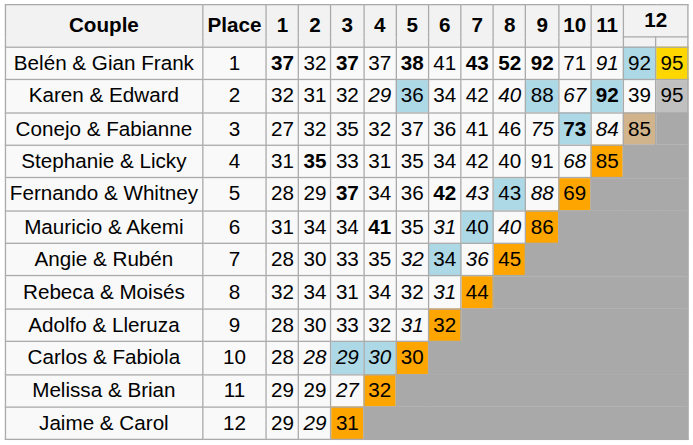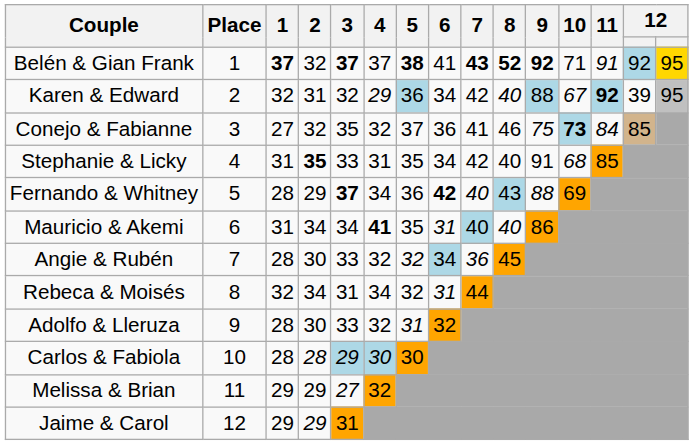 <table class="wikitable sortable" style="margin:auto; text-align:center; white-space:nowrap">
 <tr>
 <th rowspan=2>Couple</th>
 <th rowspan=2>Place</th>
 <th rowspan=2>1</th>
 <th rowspan=2>2</th>
 <th rowspan=2>3</th>
 <th rowspan=2>4</th>
 <th rowspan=2>5</th>
 <th rowspan=2>6</th>
 <th rowspan=2>7</th>
 <th rowspan=2>8</th>
 <th rowspan=2>9</th>
 <th rowspan=2>10</th>
 <th rowspan=2>11</th>
 <th colspan=2>12</th>
 </tr>
 <tr>
 <th></th>
 <th></th>
 </tr>
 <tr>
 <td>Belén & Gian Frank</td>
 <td>1</td>
 <td><span><strong>37</strong></span></td>
 <td>32</td>
 <td><span><strong>37</strong></span></td>
 <td>37</td>
 <td><span><strong>38</strong></span></td>
 <td>41</td>
 <td><span><strong>43</strong></span></td>
 <td><span><strong>52</strong></span></td>
 <td><span><strong>92</strong></span></td>
 <td>71</td>
 <td><span><em>91</em></span></td>
 <td bgcolor=lightblue>92</td>
 <td bgcolor=gold>95</td>
 </tr>
 <tr>
 <td>Karen & Edward</td>
 <td>2</td>
 <td>32</td>
 <td>31</td>
 <td>32</td>
 <td><span><em>29</em></span></td>
 <td bgcolor=lightblue>36</td>
 <td>34</td>
 <td>42</td>
 <td><span><em>40</em></span></td>
 <td bgcolor=lightblue>88</td>
 <td><span><em>67</em></span></td>
 <td bgcolor=lightblue><span><strong>92</strong></span></td>
 <td>39</td>
 <td bgcolor=silver>95</td>
 </tr>
 <tr>
 <td>Conejo & Fabianne</td>
 <td>3</td>
 <td>27</td>
 <td>32</td>
 <td>35</td>
 <td>32</td>
 <td>37</td>
 <td>36</td>
 <td>41</td>
 <td>46</td>
 <td><span><em>75</em></span></td>
 <td bgcolor=lightblue><span><strong>73</strong></span></td>
 <td><span><em>84</em></span></td>
 <td bgcolor=tan>85</td>
 <td colspan="3" style="background:darkgrey;"></td>
 </tr>
 <tr>
 <td>Stephanie & Licky</td>
 <td>4</td>
 <td>31</td>
 <td><span><strong>35</strong></span></td>
 <td>33</td>
 <td>31</td>
 <td>35</td>
 <td>34</td>
 <td>42</td>
 <td>40</td>
 <td>91</td>
 <td><span><em>68</em></span></td>
 <td bgcolor=orange>85</td>
 <td colspan="3" style="background:darkgrey;"></td>
 </tr>
 <tr>
 <td>Fernando & Whitney</td>
 <td>5</td>
 <td>28</td>
 <td>29</td>
 <td><span><strong>37</strong></span></td>
 <td>34</td>
 <td>36</td>
 <td><span><strong>42</strong></span></td>
-<td><span><em>43</em></span></td>
+<td><span><em>40</em></span></td>
 <td bgcolor=lightblue>43</td>
 <td><span><em>88</em></span></td>
 <td bgcolor=orange>69</td>
 <td colspan="3" style="background:darkgrey;"></td>
 </tr>
 <tr>
 <td>Mauricio & Akemi</td>
 <td>6</td>
 <td>31</td>
 <td>34</td>
 <td>34</td>
 <td><span><strong>41</strong></span></td>
 <td>35</td>
 <td><span><em>31</em></span></td>
 <td bgcolor=lightblue>40</td>
 <td><span><em>40</em></span></td>
 <td bgcolor=orange>86</td>
 <td colspan="4" style="background:darkgrey;"></td>
 </tr>
 <tr>
 <td>Angie & Rubén</td>
 <td>7</td>
 <td>28</td>
 <td>30</td>
 <td>33</td>
-<td>35</td>
+<td>32</td>
 <td><span><em>32</em></span></td>
 <td bgcolor=lightblue>34</td>
 <td><span><em>36</em></span></td>
 <td bgcolor=orange>45</td>
 <td colspan="5" style="background:darkgrey;"></td>
 </tr>
 <tr>
 <td>Rebeca & Moisés</td>
 <td>8</td>
 <td>32</td>
 <td>34</td>
 <td>31</td>
 <td>34</td>
 <td>32</td>
 <td><span><em>31</em></span></td>
 <td bgcolor=orange>44</td>
 <td colspan="6" style="background:darkgrey;"></td>
 </tr>
 <tr>
 <td>Adolfo & Lleruza</td>
 <td>9</td>
 <td>28</td>
 <td>30</td>
 <td>33</td>
 <td>32</td>
 <td><span><em>31</em></span></td>
 <td bgcolor=orange>32</td>
 <td colspan="7" style="background:darkgrey;"></td>
 </tr>
 <tr>
 <td>Carlos & Fabiola</td>
 <td>10</td>
 <td>28</td>
 <td><span><em>28</em></span></td>
 <td bgcolor=lightblue><span><em>29</em></span></td>
 <td bgcolor=lightblue><span><em>30</em></span></td>
 <td bgcolor=orange>30</td>
 <td colspan="8" style="background:darkgrey;"></td>
 </tr>
 <tr>
 <td>Melissa & Brian</td>
 <td>11</td>
 <td>29</td>
 <td>29</td>
 <td><span><em>27</em></span></td>
 <td bgcolor=orange>32</td>
 <td colspan="9" style="background:darkgrey;"></td>
 </tr>
 <tr>
 <td>Jaime & Carol</td>
 <td>12</td>
 <td>29</td>
 <td><span><em>29</em></span></td>
 <td bgcolor=orange>31</td>
 <td colspan="10" style="background:darkgrey;"></td>
 </tr>
 </table>
